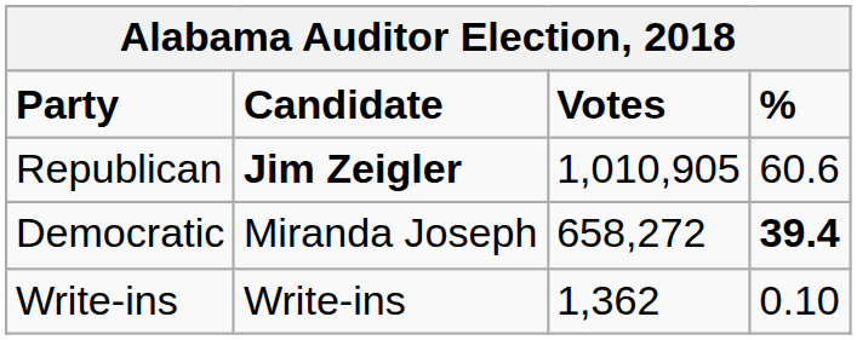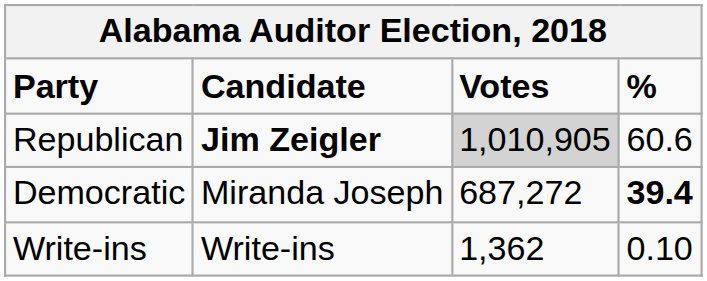 <table class="wikitable">
 <tr>
 <th colspan="4">Alabama Auditor Election, 2018</th>
 </tr>
 <tr>
 <td><strong>Party</strong></td>
 <td><strong>Candidate</strong></td>
 <td><strong>Votes</strong></td>
 <td><strong>%</strong></td>
 </tr>
 <tr>
 <td>Republican</td>
 <td><strong>Jim Zeigler</strong></td>
-<td>1,010,905</td>
+<td style="background: lightgrey;">1,010,905</td>
 <td>60.6</td>
 </tr>
 <tr>
 <td>Democratic</td>
 <td>Miranda Joseph</td>
-<td>658,272</td>
+<td>687,272</td>
 <td><strong>39.4</strong></td>
 </tr>
 <tr>
 <td>Write-ins</td>
 <td>Write-ins</td>
 <td>1,362</td>
 <td>0.10</td>
 </tr>
 </table>
